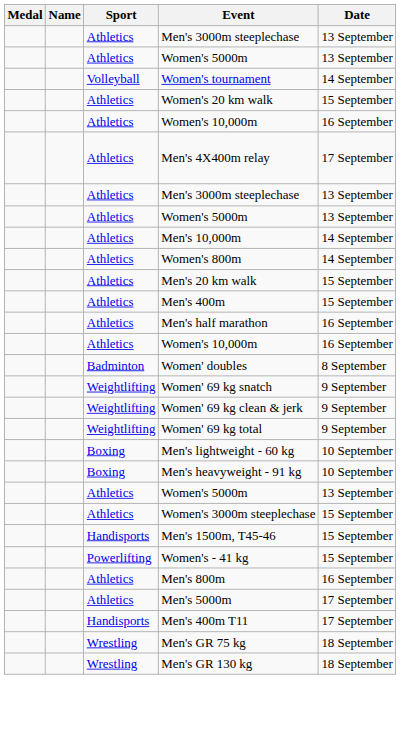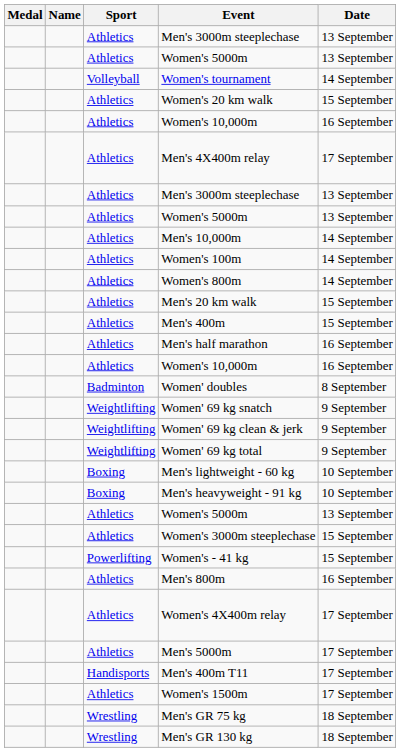 <table class="wikitable sortable" style="font-size:95%">
 <tr>
 <th>Medal</th>
 <th>Name</th>
 <th>Sport</th>
 <th>Event</th>
 <th>Date</th>
 </tr>
 <tr>
 <td></td>
 <td></td>
 <td><a href='#'>Athletics</a></td>
 <td>Men's 3000m steeplechase</td>
 <td>13 September</td>
 </tr>
 <tr>
 <td></td>
 <td></td>
 <td><a href='#'>Athletics</a></td>
 <td>Women's 5000m</td>
 <td>13 September</td>
 </tr>
 <tr>
 <td></td>
 <td></td>
 <td><a href='#'>Volleyball</a></td>
 <td><a href='#'>Women's tournament</a></td>
 <td>14 September</td>
 </tr>
 <tr>
 <td></td>
 <td></td>
 <td><a href='#'>Athletics</a></td>
 <td>Women's 20 km walk</td>
 <td>15 September</td>
 </tr>
 <tr>
 <td></td>
 <td></td>
 <td><a href='#'>Athletics</a></td>
 <td>Women's 10,000m</td>
 <td>16 September</td>
 </tr>
 <tr>
 <td></td>
 <td><br><br><br></td>
 <td><a href='#'>Athletics</a></td>
 <td>Men's 4X400m relay</td>
 <td>17 September</td>
 </tr>
 <tr>
 <td></td>
 <td></td>
 <td><a href='#'>Athletics</a></td>
 <td>Men's 3000m steeplechase</td>
 <td>13 September</td>
 </tr>
 <tr>
 <td></td>
 <td></td>
 <td><a href='#'>Athletics</a></td>
 <td>Women's 5000m</td>
 <td>13 September</td>
 </tr>
 <tr>
 <td></td>
 <td></td>
 <td><a href='#'>Athletics</a></td>
 <td>Men's 10,000m</td>
+<td>14 September</td>
+</tr>
+<tr>
+<td></td>
+<td></td>
+<td><a href='#'>Athletics</a></td>
+<td>Women's 100m</td>
 <td>14 September</td>
 </tr>
 <tr>
 <td></td>
 <td></td>
 <td><a href='#'>Athletics</a></td>
 <td>Women's 800m</td>
 <td>14 September</td>
 </tr>
 <tr>
 <td></td>
 <td></td>
 <td><a href='#'>Athletics</a></td>
 <td>Men's 20 km walk</td>
 <td>15 September</td>
 </tr>
 <tr>
 <td></td>
 <td></td>
 <td><a href='#'>Athletics</a></td>
 <td>Men's 400m</td>
 <td>15 September</td>
 </tr>
 <tr>
 <td></td>
 <td></td>
 <td><a href='#'>Athletics</a></td>
 <td>Men's half marathon</td>
 <td>16 September</td>
 </tr>
 <tr>
 <td></td>
 <td></td>
 <td><a href='#'>Athletics</a></td>
 <td>Women's 10,000m</td>
 <td>16 September</td>
 </tr>
 <tr>
 <td></td>
 <td><br></td>
 <td><a href='#'>Badminton</a></td>
 <td>Women' doubles</td>
 <td>8 September</td>
 </tr>
 <tr>
 <td></td>
 <td></td>
 <td><a href='#'>Weightlifting</a></td>
 <td>Women' 69 kg snatch</td>
 <td>9 September</td>
 </tr>
 <tr>
 <td></td>
 <td></td>
 <td><a href='#'>Weightlifting</a></td>
 <td>Women' 69 kg clean & jerk</td>
 <td>9 September</td>
 </tr>
 <tr>
 <td></td>
 <td></td>
 <td><a href='#'>Weightlifting</a></td>
 <td>Women' 69 kg total</td>
 <td>9 September</td>
 </tr>
 <tr>
 <td></td>
 <td></td>
 <td><a href='#'>Boxing</a></td>
 <td>Men's lightweight - 60 kg</td>
 <td>10 September</td>
 </tr>
 <tr>
 <td></td>
 <td></td>
 <td><a href='#'>Boxing</a></td>
 <td>Men's heavyweight - 91 kg</td>
 <td>10 September</td>
 </tr>
 <tr>
 <td></td>
 <td></td>
 <td><a href='#'>Athletics</a></td>
 <td>Women's 5000m</td>
 <td>13 September</td>
 </tr>
 <tr>
 <td></td>
 <td></td>
 <td><a href='#'>Athletics</a></td>
 <td>Women's 3000m steeplechase</td>
 <td>15 September</td>
 </tr>
 <tr>
 <td></td>
 <td></td>
-<td><a href='#'>Handisports</a></td>
-<td>Men's 1500m, T45-46</td>
-<td>15 September</td>
-</tr>
-<tr>
-<td></td>
-<td></td>
 <td><a href='#'>Powerlifting</a></td>
 <td>Women's - 41 kg</td>
 <td>15 September</td>
 </tr>
 <tr>
 <td></td>
 <td></td>
 <td><a href='#'>Athletics</a></td>
 <td>Men's 800m</td>
 <td>16 September</td>
+</tr>
+<tr>
+<td></td>
+<td><br><br><br></td>
+<td><a href='#'>Athletics</a></td>
+<td>Women's 4X400m relay</td>
+<td>17 September</td>
 </tr>
 <tr>
 <td></td>
 <td></td>
 <td><a href='#'>Athletics</a></td>
 <td>Men's 5000m</td>
 <td>17 September</td>
 </tr>
 <tr>
 <td></td>
 <td></td>
 <td><a href='#'>Handisports</a></td>
 <td>Men's 400m T11</td>
 <td>17 September</td>
 </tr>
 <tr>
 <td></td>
 <td></td>
+<td><a href='#'>Athletics</a></td>
+<td>Women's 1500m</td>
+<td>17 September</td>
+</tr>
+<tr>
+<td></td>
+<td></td>
 <td><a href='#'>Wrestling</a></td>
 <td>Men's GR 75 kg</td>
 <td>18 September</td>
 </tr>
 <tr>
 <td></td>
 <td></td>
 <td><a href='#'>Wrestling</a></td>
 <td>Men's GR 130 kg</td>
 <td>18 September</td>
 </tr>
 </table>
